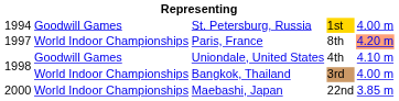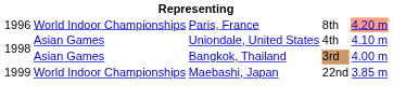 <table>
 <tr>
 <th colspan="5">Representing </th>
 </tr>
 <tr>
-<td>1994</td>
-<td><a href='#'>Goodwill Games</a></td>
-<td><a href='#'>St. Petersburg, Russia</a></td>
-<td bgcolor=gold>1st</td>
-<td><a href='#'>4.00 m</a></td>
-</tr>
-<tr>
-<td>1997</td>
+<td>1996</td>
 <td><a href='#'>World Indoor Championships</a></td>
 <td><a href='#'>Paris, France</a></td>
 <td>8th</td>
 <td style="background: lightsalmon;"><a href='#'>4.20 m</a></td>
 </tr>
 <tr>
 <td rowspan=2>1998</td>
-<td><a href='#'>Goodwill Games</a></td>
+<td><a href='#'>Asian Games</a></td>
 <td><a href='#'>Uniondale, United States</a></td>
 <td>4th</td>
 <td><a href='#'>4.10 m</a></td>
 </tr>
 <tr>
-<td><a href='#'>World Indoor Championships</a></td>
+<td><a href='#'>Asian Games</a></td>
 <td><a href='#'>Bangkok, Thailand</a></td>
 <td bgcolor=cc9966>3rd</td>
 <td><a href='#'>4.00 m</a></td>
 </tr>
 <tr>
-<td>2000</td>
+<td>1999</td>
 <td><a href='#'>World Indoor Championships</a></td>
 <td><a href='#'>Maebashi, Japan</a></td>
 <td>22nd</td>
 <td><a href='#'>3.85 m</a></td>
 </tr>
 </table>
